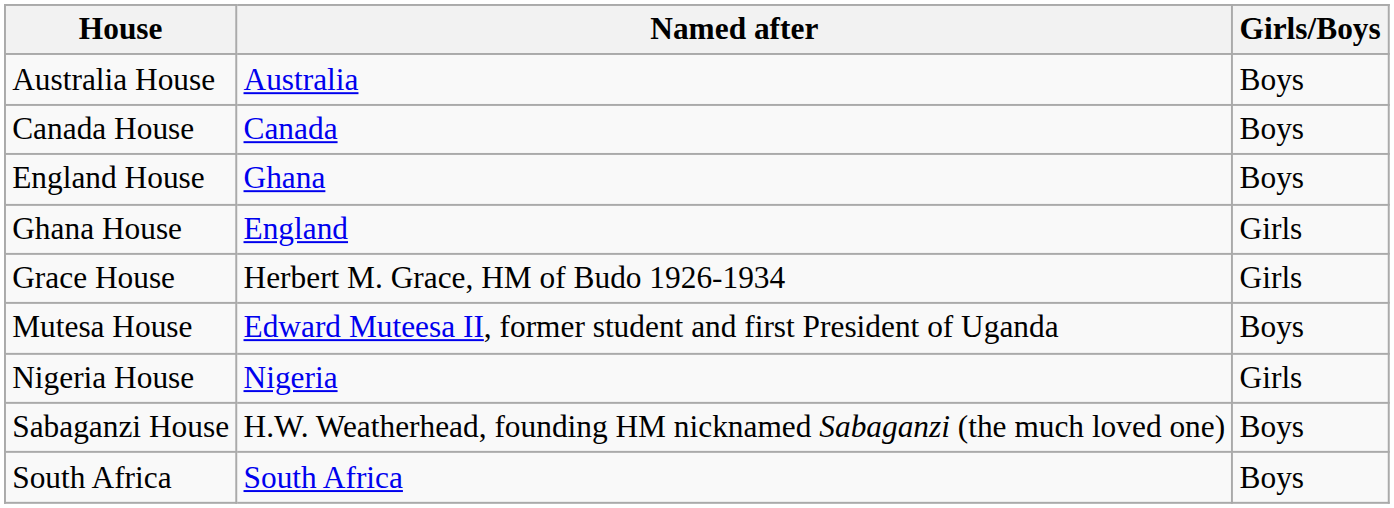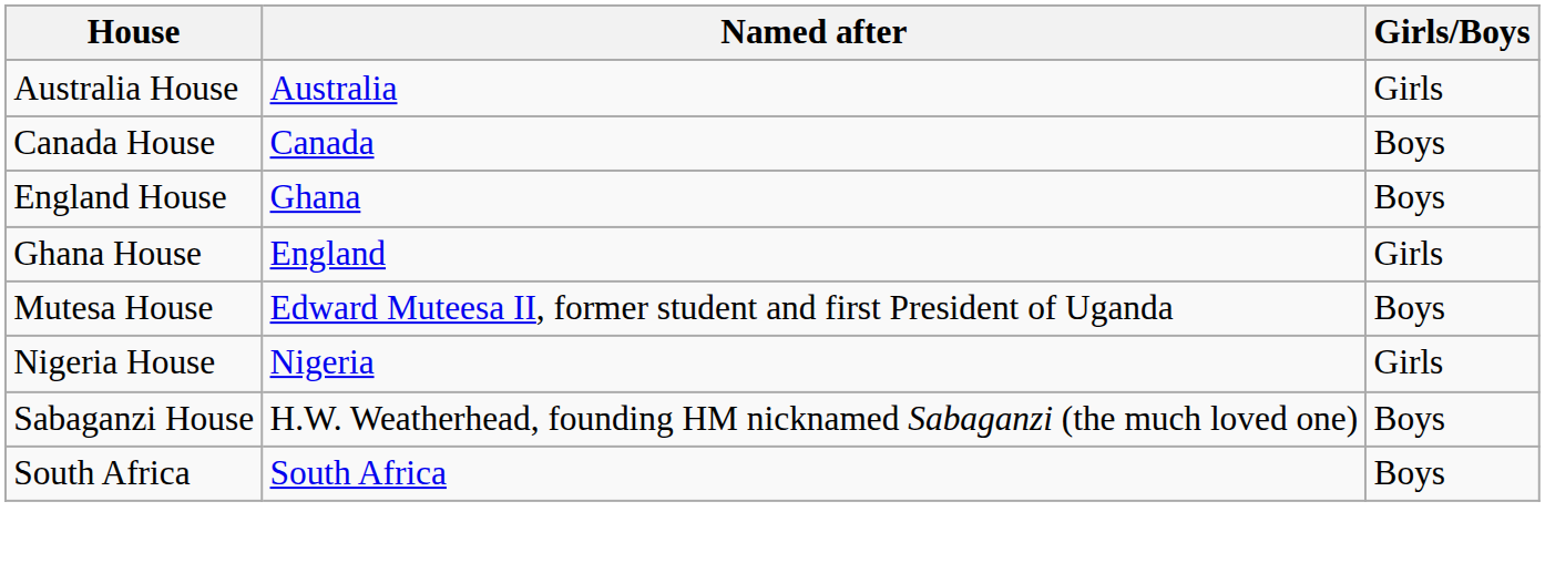 <table class="wikitable sortable">
 <tr>
 <th>House</th>
 <th>Named after </th>
 <th>Girls/Boys</th>
 </tr>
 <tr>
 <td>Australia House</td>
 <td><a href='#'>Australia</a></td>
-<td>Boys</td>
+<td>Girls</td>
 </tr>
 <tr>
 <td>Canada House</td>
 <td><a href='#'>Canada</a></td>
 <td>Boys</td>
 </tr>
 <tr>
 <td>England House</td>
 <td><a href='#'>Ghana</a></td>
 <td>Boys</td>
 </tr>
 <tr>
 <td>Ghana House</td>
 <td><a href='#'>England</a></td>
-<td>Girls</td>
-</tr>
-<tr>
-<td>Grace House</td>
-<td>Herbert M. Grace, HM of Budo 1926-1934</td>
 <td>Girls</td>
 </tr>
 <tr>
 <td>Mutesa House</td>
 <td><a href='#'>Edward Muteesa II</a>, former student and first President of Uganda</td>
 <td>Boys</td>
 </tr>
 <tr>
 <td>Nigeria House</td>
 <td><a href='#'>Nigeria</a></td>
 <td>Girls</td>
 </tr>
 <tr>
 <td>Sabaganzi House</td>
 <td>H.W. Weatherhead, founding HM nicknamed <em>Sabaganzi</em> (the much loved one)</td>
 <td>Boys</td>
 </tr>
 <tr>
 <td>South Africa</td>
 <td><a href='#'>South Africa</a></td>
 <td>Boys</td>
 </tr>
 </table>
